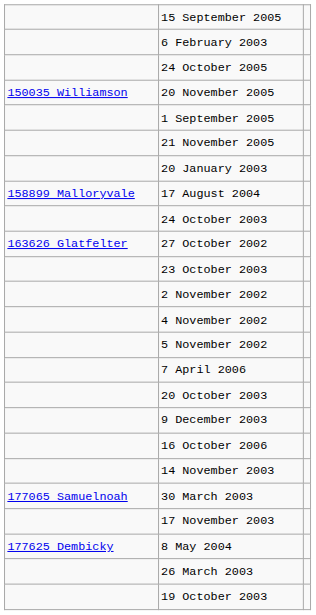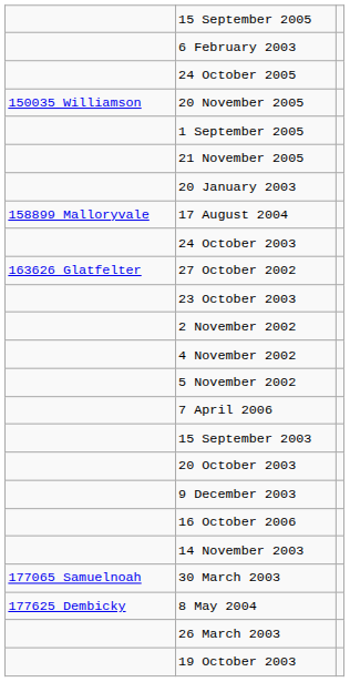 <table class="wikitable" style="font-size: 89%; float: left; width: 26em; margin-right: 1em; line-height: 1.65em">
 <tr>
 <td></td>
 <td>15 September 2005</td>
 <td></td>
 </tr>
 <tr>
 <td></td>
 <td>6 February 2003</td>
 <td></td>
 </tr>
 <tr>
 <td></td>
 <td>24 October 2005</td>
 <td></td>
 </tr>
 <tr>
 <td><a href='#'>150035 Williamson</a></td>
 <td>20 November 2005</td>
 <td></td>
 </tr>
 <tr>
 <td></td>
 <td>1 September 2005</td>
 <td></td>
 </tr>
 <tr>
 <td></td>
 <td>21 November 2005</td>
 <td></td>
 </tr>
 <tr>
 <td></td>
 <td>20 January 2003</td>
 <td></td>
 </tr>
 <tr>
 <td><a href='#'>158899 Malloryvale</a></td>
 <td>17 August 2004</td>
 <td></td>
 </tr>
 <tr>
 <td></td>
 <td>24 October 2003</td>
 <td></td>
 </tr>
 <tr>
 <td><a href='#'>163626 Glatfelter</a></td>
 <td>27 October 2002</td>
 <td></td>
 </tr>
 <tr>
 <td></td>
 <td>23 October 2003</td>
 <td></td>
 </tr>
 <tr>
 <td></td>
 <td>2 November 2002</td>
 <td></td>
 </tr>
 <tr>
 <td></td>
 <td>4 November 2002</td>
 <td></td>
 </tr>
 <tr>
 <td></td>
 <td>5 November 2002</td>
 <td></td>
 </tr>
 <tr>
 <td></td>
 <td>7 April 2006</td>
 <td></td>
 </tr>
 <tr>
 <td></td>
+<td>15 September 2003</td>
+<td></td>
+</tr>
+<tr>
+<td></td>
 <td>20 October 2003</td>
 <td></td>
 </tr>
 <tr>
 <td></td>
 <td>9 December 2003</td>
 <td></td>
 </tr>
 <tr>
 <td></td>
 <td>16 October 2006</td>
 <td></td>
 </tr>
 <tr>
 <td></td>
 <td>14 November 2003</td>
 <td></td>
 </tr>
 <tr>
 <td><a href='#'>177065 Samuelnoah</a></td>
 <td>30 March 2003</td>
 <td></td>
 </tr>
 <tr>
-<td></td>
-<td>17 November 2003</td>
-<td></td>
-</tr>
-<tr>
 <td><a href='#'>177625 Dembicky</a></td>
 <td>8 May 2004</td>
 <td></td>
 </tr>
 <tr>
 <td></td>
 <td>26 March 2003</td>
 <td></td>
 </tr>
 <tr>
 <td></td>
 <td>19 October 2003</td>
 <td></td>
 </tr>
 </table>
